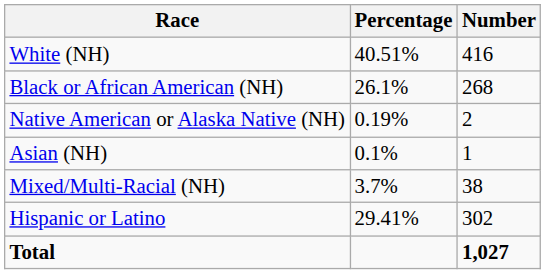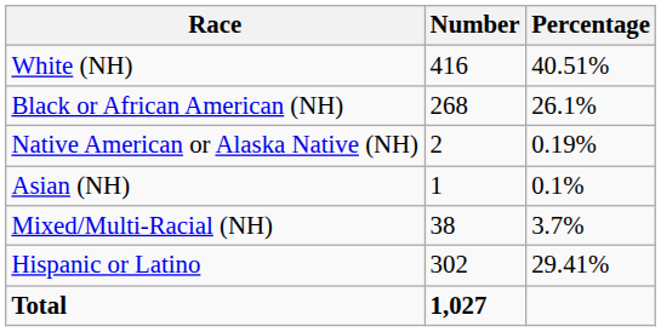 <table class="wikitable">
 <tr>
 <th>Race</th>
+<th>Number</th>
 <th>Percentage</th>
-<th>Number</th>
 </tr>
 <tr>
 <td><a href='#'>White</a> (NH)</td>
+<td>416</td>
 <td>40.51%</td>
-<td>416</td>
 </tr>
 <tr>
 <td><a href='#'>Black or African American</a> (NH)</td>
+<td>268</td>
 <td>26.1%</td>
-<td>268</td>
 </tr>
 <tr>
 <td><a href='#'>Native American</a> or <a href='#'>Alaska Native</a> (NH)</td>
+<td>2</td>
 <td>0.19%</td>
-<td>2</td>
 </tr>
 <tr>
 <td><a href='#'>Asian</a> (NH)</td>
+<td>1</td>
 <td>0.1%</td>
-<td>1</td>
 </tr>
 <tr>
 <td><a href='#'>Mixed/Multi-Racial</a> (NH)</td>
+<td>38</td>
 <td>3.7%</td>
-<td>38</td>
 </tr>
 <tr>
 <td><a href='#'>Hispanic or Latino</a></td>
+<td>302</td>
 <td>29.41%</td>
-<td>302</td>
 </tr>
 <tr>
 <td><strong>Total</strong></td>
+<td><strong>1,027</strong></td>
 <td></td>
-<td><strong>1,027</strong></td>
 </tr>
 </table>
